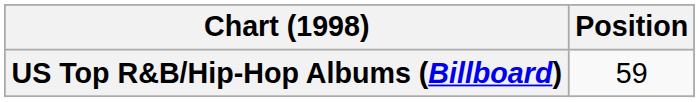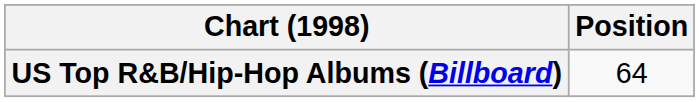 <table class="wikitable plainrowheaders" style="text-align:center">
 <tr>
 <th scope="col">Chart (1998)</th>
 <th scope="col">Position</th>
 </tr>
 <tr>
 <th scope="row">US Top R&B/Hip-Hop Albums (<em><a href='#'>Billboard</a></em>)</th>
-<td>59</td>
+<td>64</td>
 </tr>
 </table>
